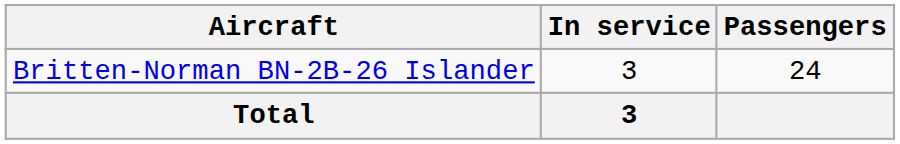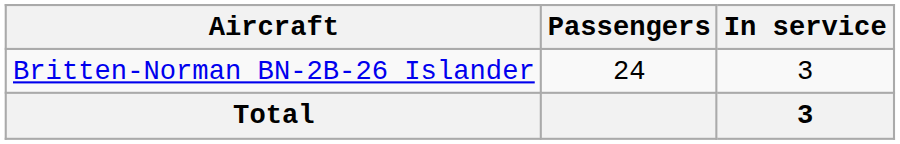 <table class="wikitable" style="text-align:center; border-collapse:collapse; margin:auto;">
 <tr>
 <th>Aircraft</th>
+<th>Passengers</th>
 <th>In service</th>
-<th>Passengers</th>
 </tr>
 <tr>
 <td><a href='#'>Britten-Norman BN-2B-26 Islander</a></td>
+<td>24</td>
 <td>3</td>
-<td>24</td>
 </tr>
 <tr>
 <th>Total</th>
+<th></th>
 <th>3</th>
-<th></th>
 </tr>
 </table>
